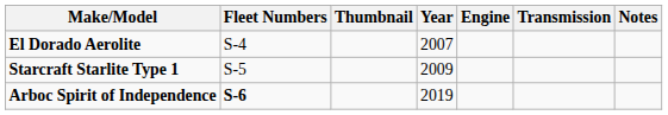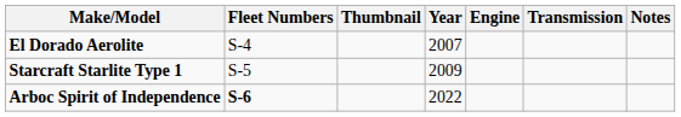 <table class="wikitable sortable" style="font-size: 100%;">
 <tr>
 <th>Make/Model</th>
 <th>Fleet Numbers</th>
 <th class="unsortable">Thumbnail</th>
 <th>Year</th>
 <th>Engine</th>
 <th>Transmission</th>
 <th>Notes</th>
 </tr>
 <tr>
 <td><strong>El Dorado Aerolite</strong></td>
 <td>S-4</td>
 <td></td>
 <td>2007</td>
 <td></td>
 <td></td>
 <td></td>
 </tr>
 <tr>
 <td><strong>Starcraft Starlite Type 1</strong></td>
 <td>S-5</td>
 <td></td>
 <td>2009</td>
 <td></td>
 <td></td>
 <td></td>
 </tr>
 <tr>
 <td><strong>Arboc Spirit of Independence</strong></td>
 <td><strong>S-6</strong></td>
 <td></td>
-<td>2019</td>
+<td>2022</td>
 <td></td>
 <td></td>
 <td></td>
 </tr>
 </table>
